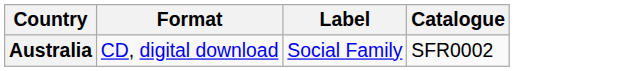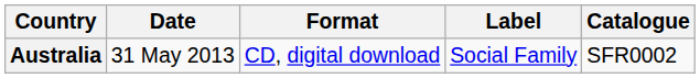 <table class="wikitable plainrowheaders">
 <tr>
 <th scope="col">Country</th>
+<th scope="col">Date</th>
 <th scope="col">Format</th>
 <th scope="col">Label</th>
 <th scope="col">Catalogue</th>
 </tr>
 <tr>
 <th scope="row">Australia</th>
+<td>31 May 2013</td>
 <td><a href='#'>CD</a>, <a href='#'>digital download</a></td>
 <td><a href='#'>Social Family</a></td>
 <td>SFR0002</td>
 </tr>
 </table>
